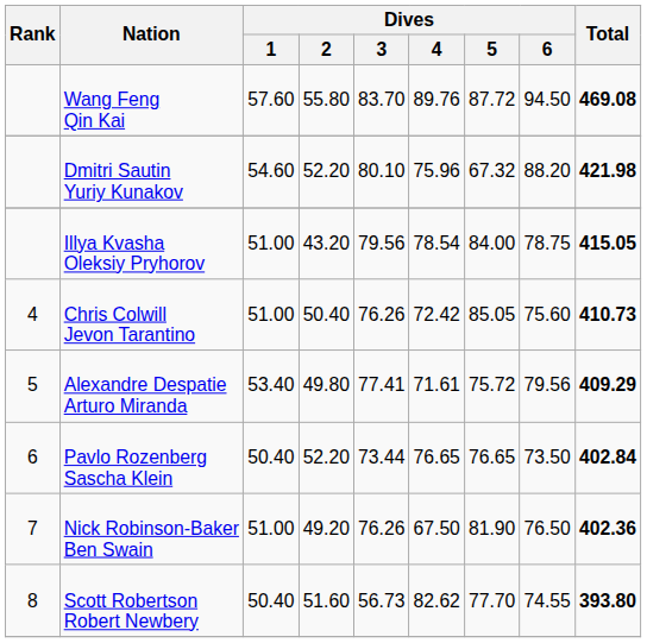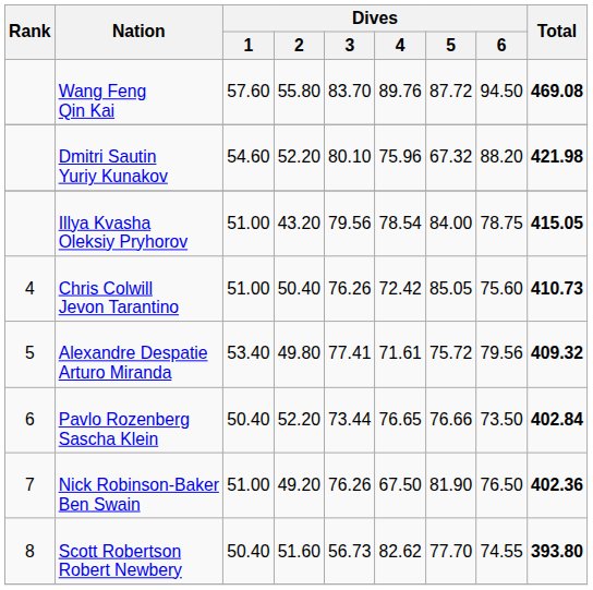 <table class="wikitable sortable">
 <tr>
 <th rowspan="2">Rank</th>
 <th rowspan="2">Nation</th>
 <th colspan="6">Dives</th>
 <th rowspan="2">Total</th>
 </tr>
 <tr>
 <th>1</th>
 <th>2</th>
 <th>3</th>
 <th>4</th>
 <th>5</th>
 <th>6</th>
 </tr>
 <tr>
 <td align="center"></td>
 <td><br><a href='#'>Wang Feng</a><br><a href='#'>Qin Kai</a></td>
 <td align="center">57.60</td>
 <td align="center">55.80</td>
 <td align="center">83.70</td>
 <td align="center">89.76</td>
 <td align="center">87.72</td>
 <td align="center">94.50</td>
 <td align="center"><strong>469.08</strong></td>
 </tr>
 <tr>
 </tr>
 <tr>
 <td align="center"></td>
 <td><br><a href='#'>Dmitri Sautin</a><br><a href='#'>Yuriy Kunakov</a></td>
 <td align="center">54.60</td>
 <td align="center">52.20</td>
 <td align="center">80.10</td>
 <td align="center">75.96</td>
 <td align="center">67.32</td>
 <td align="center">88.20</td>
 <td align="center"><strong>421.98</strong></td>
 </tr>
 <tr>
 </tr>
 <tr>
 <td align="center"></td>
 <td><br><a href='#'>Illya Kvasha</a><br><a href='#'>Oleksiy Pryhorov</a></td>
 <td align="center">51.00</td>
 <td align="center">43.20</td>
 <td align="center">79.56</td>
 <td align="center">78.54</td>
 <td align="center">84.00</td>
 <td align="center">78.75</td>
 <td align="center"><strong>415.05</strong></td>
 </tr>
 <tr>
 <td align="center">4</td>
 <td><br><a href='#'>Chris Colwill</a><br><a href='#'>Jevon Tarantino</a></td>
 <td align="center">51.00</td>
 <td align="center">50.40</td>
 <td align="center">76.26</td>
 <td align="center">72.42</td>
 <td align="center">85.05</td>
 <td align="center">75.60</td>
 <td align="center"><strong>410.73</strong></td>
 </tr>
 <tr>
 <td align="center">5</td>
 <td><br><a href='#'>Alexandre Despatie</a><br><a href='#'>Arturo Miranda</a></td>
 <td align="center">53.40</td>
 <td align="center">49.80</td>
 <td align="center">77.41</td>
 <td align="center">71.61</td>
 <td align="center">75.72</td>
 <td align="center">79.56</td>
-<td align="center"><strong>409.29</strong></td>
+<td align="center"><strong>409.32</strong></td>
 </tr>
 <tr>
 <td align="center">6</td>
 <td><br><a href='#'>Pavlo Rozenberg</a><br><a href='#'>Sascha Klein</a></td>
 <td align="center">50.40</td>
 <td align="center">52.20</td>
 <td align="center">73.44</td>
 <td align="center">76.65</td>
-<td align="center">76.65</td>
+<td align="center">76.66</td>
 <td align="center">73.50</td>
 <td align="center"><strong>402.84</strong></td>
 </tr>
 <tr>
 <td align="center">7</td>
 <td><br><a href='#'>Nick Robinson-Baker</a><br><a href='#'>Ben Swain</a></td>
 <td align="center">51.00</td>
 <td align="center">49.20</td>
 <td align="center">76.26</td>
 <td align="center">67.50</td>
 <td align="center">81.90</td>
 <td align="center">76.50</td>
 <td align="center"><strong>402.36</strong></td>
 </tr>
 <tr>
 <td align="center">8</td>
 <td><br><a href='#'>Scott Robertson</a><br><a href='#'>Robert Newbery</a></td>
 <td align="center">50.40</td>
 <td align="center">51.60</td>
 <td align="center">56.73</td>
 <td align="center">82.62</td>
 <td align="center">77.70</td>
 <td align="center">74.55</td>
 <td align="center"><strong>393.80</strong></td>
 </tr>
 <tr>
 </tr>
 </table>
